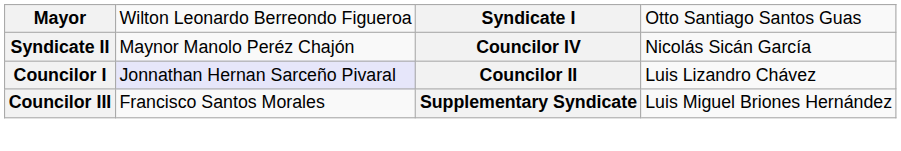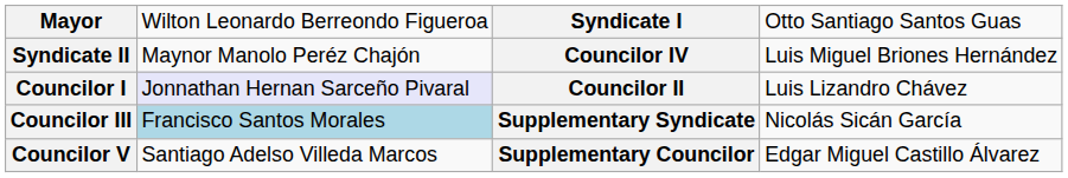 <table class="wikitable">
 <tr>
 <th>Mayor</th>
 <td>Wilton Leonardo Berreondo Figueroa</td>
 <th>Syndicate I</th>
 <td>Otto Santiago Santos Guas</td>
 </tr>
 <tr>
 <th>Syndicate II</th>
 <td>Maynor Manolo Peréz Chajón</td>
 <th>Councilor IV</th>
-<td>Nicolás Sicán García</td>
+<td>Luis Miguel Briones Hernández</td>
 </tr>
 <tr>
 <th>Councilor I</th>
 <td style="background: lavender;">Jonnathan Hernan Sarceño Pivaral</td>
 <th>Councilor II</th>
 <td>Luis Lizandro Chávez</td>
 </tr>
 <tr>
 <th>Councilor III</th>
-<td>Francisco Santos Morales</td>
+<td style="background: lightblue;">Francisco Santos Morales</td>
 <th>Supplementary Syndicate</th>
-<td>Luis Miguel Briones Hernández</td>
+<td>Nicolás Sicán García</td>
+</tr>
+<tr>
+<th>Councilor V</th>
+<td>Santiago Adelso Villeda Marcos</td>
+<th>Supplementary Councilor</th>
+<td>Edgar Miguel Castillo Álvarez</td>
 </tr>
 </table>
